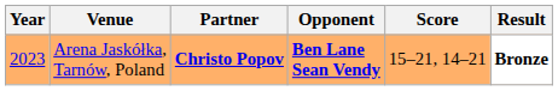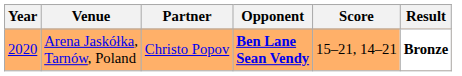 <table class="sortable wikitable" style="font-size: 90%;">
 <tr>
 <th>Year</th>
 <th>Venue</th>
 <th>Partner</th>
 <th>Opponent</th>
 <th>Score</th>
 <th>Result</th>
 </tr>
 <tr style="background:#FFB069">
-<td align="center"><a href='#'>2023</a></td>
+<td align="center"><a href='#'>2020</a></td>
 <td align="left"><a href='#'>Arena Jaskółka</a>,<br><a href='#'>Tarnów</a>, Poland</td>
-<td align="left"><strong> <a href='#'>Christo Popov</a></strong></td>
+<td align="left"> <a href='#'>Christo Popov</a></td>
 <td align="left"><strong> <a href='#'>Ben Lane</a><br> <a href='#'>Sean Vendy</a></strong></td>
 <td align="left">15–21, 14–21</td>
 <td style="text-align:left; background:white"> <strong>Bronze</strong></td>
 </tr>
 </table>
